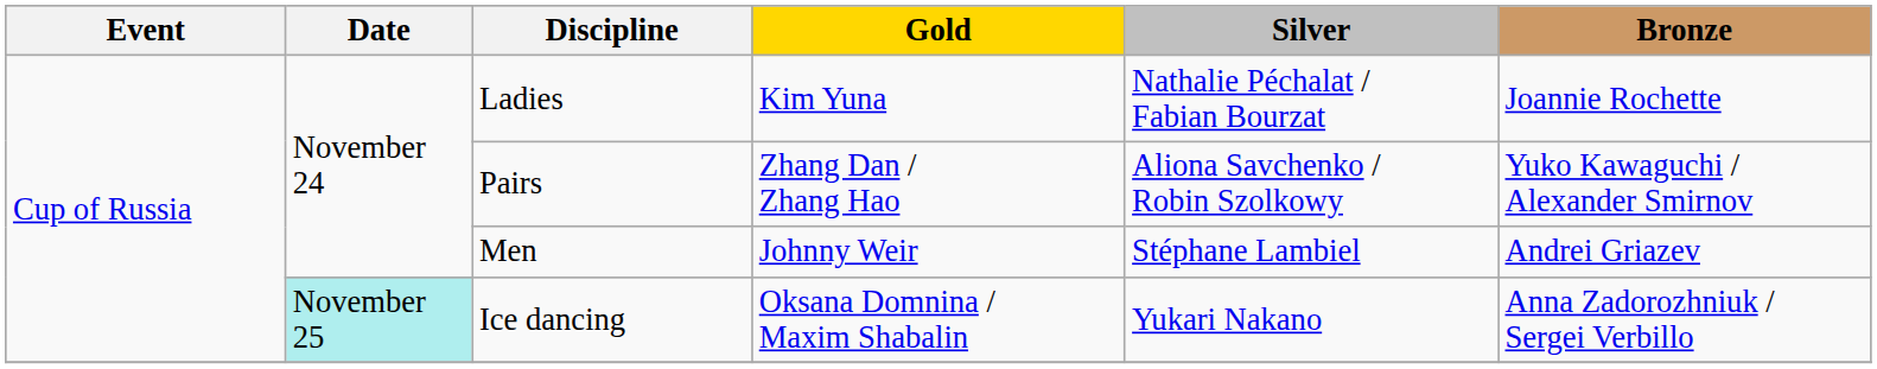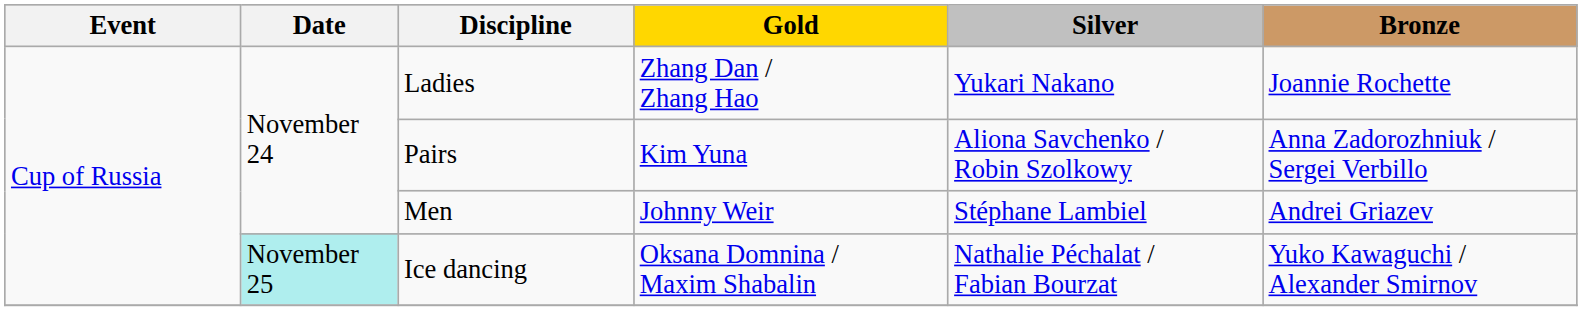 <table class="wikitable" width="75%">
 <tr>
 <th width="15%">Event</th>
 <th width="10%">Date</th>
 <th width="15%">Discipline</th>
 <td width = "20%" align="center" bgcolor="gold"><strong>Gold</strong></td>
 <td width = "20%" align="center" bgcolor="silver"><strong>Silver</strong></td>
 <td width = "20%" align="center" bgcolor="cc9966"><strong>Bronze</strong></td>
 </tr>
 <tr>
 <td rowspan="4"> <a href='#'>Cup of Russia</a></td>
 <td rowspan = 3>November 24</td>
 <td>Ladies</td>
-<td> <a href='#'>Kim Yuna</a></td>
-<td> <a href='#'>Nathalie Péchalat</a> / <br> <a href='#'>Fabian Bourzat</a></td>
+<td> <a href='#'>Zhang Dan</a> / <br> <a href='#'>Zhang Hao</a></td>
+<td> <a href='#'>Yukari Nakano</a></td>
 <td> <a href='#'>Joannie Rochette</a></td>
 </tr>
 <tr>
 <td>Pairs</td>
-<td> <a href='#'>Zhang Dan</a> / <br> <a href='#'>Zhang Hao</a></td>
+<td> <a href='#'>Kim Yuna</a></td>
 <td> <a href='#'>Aliona Savchenko</a> / <br> <a href='#'>Robin Szolkowy</a></td>
-<td> <a href='#'>Yuko Kawaguchi</a> / <br> <a href='#'>Alexander Smirnov</a></td>
+<td> <a href='#'>Anna Zadorozhniuk</a> / <br> <a href='#'>Sergei Verbillo</a></td>
 </tr>
 <tr>
 <td>Men</td>
 <td> <a href='#'>Johnny Weir</a></td>
 <td> <a href='#'>Stéphane Lambiel</a></td>
 <td> <a href='#'>Andrei Griazev</a></td>
 </tr>
 <tr>
 <td style="background: paleturquoise;">November 25</td>
 <td>Ice dancing</td>
 <td> <a href='#'>Oksana Domnina</a> / <br> <a href='#'>Maxim Shabalin</a></td>
-<td> <a href='#'>Yukari Nakano</a></td>
-<td> <a href='#'>Anna Zadorozhniuk</a> / <br> <a href='#'>Sergei Verbillo</a></td>
+<td> <a href='#'>Nathalie Péchalat</a> / <br> <a href='#'>Fabian Bourzat</a></td>
+<td> <a href='#'>Yuko Kawaguchi</a> / <br> <a href='#'>Alexander Smirnov</a></td>
 </tr>
 <tr>
 </tr>
 </table>
